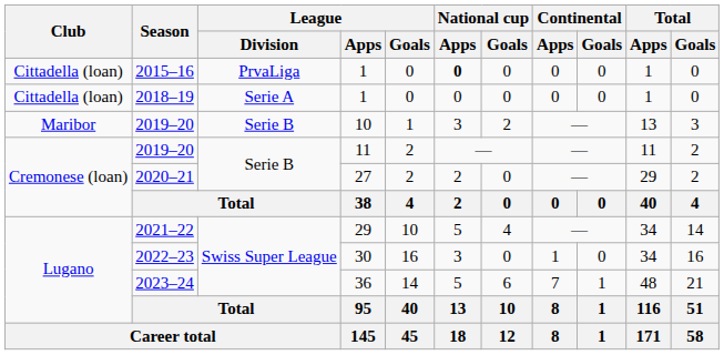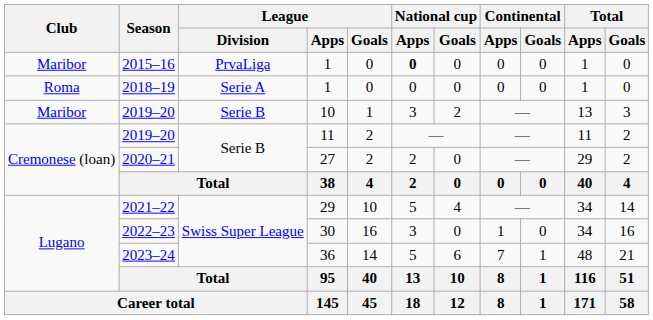 <table class="wikitable" style="text-align:center">
 <tr>
 <th rowspan="2">Club</th>
 <th rowspan="2">Season</th>
 <th colspan="3">League</th>
 <th colspan="2">National cup</th>
 <th colspan="2">Continental</th>
 <th colspan="2">Total</th>
 </tr>
 <tr>
 <th>Division</th>
 <th>Apps</th>
 <th>Goals</th>
 <th>Apps</th>
 <th>Goals</th>
 <th>Apps</th>
 <th>Goals</th>
 <th>Apps</th>
 <th>Goals</th>
 </tr>
 <tr>
-<td><a href='#'>Cittadella</a> (loan)</td>
+<td><a href='#'>Maribor</a></td>
 <td><a href='#'>2015–16</a></td>
 <td><a href='#'>PrvaLiga</a></td>
 <td>1</td>
 <td>0</td>
 <td><strong>0</strong></td>
 <td>0</td>
 <td>0</td>
 <td>0</td>
 <td>1</td>
 <td>0</td>
 </tr>
 <tr>
-<td><a href='#'>Cittadella</a> (loan)</td>
+<td><a href='#'>Roma</a></td>
 <td><a href='#'>2018–19</a></td>
 <td><a href='#'>Serie A</a></td>
 <td>1</td>
 <td>0</td>
 <td>0</td>
 <td>0</td>
 <td>0</td>
 <td>0</td>
 <td>1</td>
 <td>0</td>
 </tr>
 <tr>
 <td><a href='#'>Maribor</a></td>
 <td><a href='#'>2019–20</a></td>
 <td><a href='#'>Serie B</a></td>
 <td>10</td>
 <td>1</td>
 <td>3</td>
 <td>2</td>
 <td colspan="2">—</td>
 <td>13</td>
 <td>3</td>
 </tr>
 <tr>
 <td rowspan="3"><a href='#'>Cremonese</a> (loan)</td>
 <td><a href='#'>2019–20</a></td>
 <td rowspan="2">Serie B</td>
 <td>11</td>
 <td>2</td>
 <td colspan="2">—</td>
 <td colspan="2">—</td>
 <td>11</td>
 <td>2</td>
 </tr>
 <tr>
 <td><a href='#'>2020–21</a></td>
 <td>27</td>
 <td>2</td>
 <td>2</td>
 <td>0</td>
 <td colspan="2">—</td>
 <td>29</td>
 <td>2</td>
 </tr>
 <tr>
 <th colspan="2">Total</th>
 <th>38</th>
 <th>4</th>
 <th>2</th>
 <th>0</th>
 <th>0</th>
 <th>0</th>
 <th>40</th>
 <th>4</th>
 </tr>
 <tr>
 <td rowspan="4"><a href='#'>Lugano</a></td>
 <td><a href='#'>2021–22</a></td>
 <td rowspan="3"><a href='#'>Swiss Super League</a></td>
 <td>29</td>
 <td>10</td>
 <td>5</td>
 <td>4</td>
 <td colspan="2">—</td>
 <td>34</td>
 <td>14</td>
 </tr>
 <tr>
 <td><a href='#'>2022–23</a></td>
 <td>30</td>
 <td>16</td>
 <td>3</td>
 <td>0</td>
 <td>1</td>
 <td>0</td>
 <td>34</td>
 <td>16</td>
 </tr>
 <tr>
 <td><a href='#'>2023–24</a></td>
 <td>36</td>
 <td>14</td>
 <td>5</td>
 <td>6</td>
 <td>7</td>
 <td>1</td>
 <td>48</td>
 <td>21</td>
 </tr>
 <tr>
 <th colspan="2">Total</th>
 <th>95</th>
 <th>40</th>
 <th>13</th>
 <th>10</th>
 <th>8</th>
 <th>1</th>
 <th>116</th>
 <th>51</th>
 </tr>
 <tr>
 <th colspan="3">Career total</th>
 <th>145</th>
 <th>45</th>
 <th>18</th>
 <th>12</th>
 <th>8</th>
 <th>1</th>
 <th>171</th>
 <th>58</th>
 </tr>
 </table>
